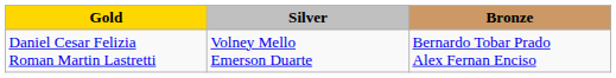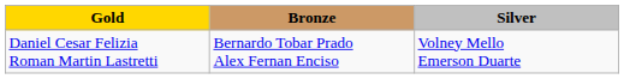 <table class="wikitable" style="text-align:left">
 <tr align="center">
 <td width=200 bgcolor=gold><strong>Gold</strong></td>
+<td width=200 bgcolor=CC9966><strong>Bronze</strong></td>
 <td width=200 bgcolor=silver><strong>Silver</strong></td>
-<td width=200 bgcolor=CC9966><strong>Bronze</strong></td>
 </tr>
 <tr>
 <td><a href='#'>Daniel Cesar Felizia</a><br><a href='#'>Roman Martin Lastretti</a><br><em></em></td>
+<td><a href='#'>Bernardo Tobar Prado</a><br><a href='#'>Alex Fernan Enciso</a><br><em></em></td>
 <td><a href='#'>Volney Mello</a><br><a href='#'>Emerson Duarte</a><br><em></em></td>
-<td><a href='#'>Bernardo Tobar Prado</a><br><a href='#'>Alex Fernan Enciso</a><br><em></em></td>
 </tr>
 </table>
